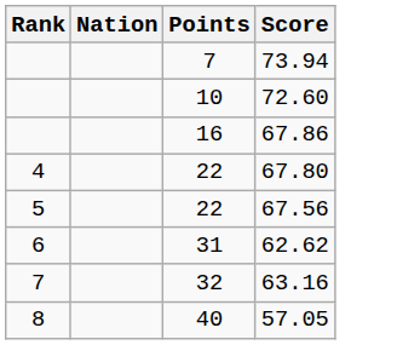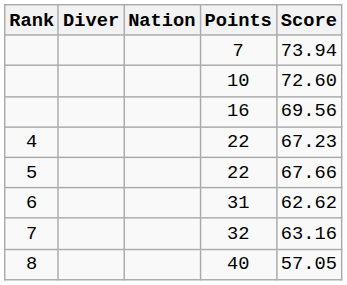 <table class="wikitable sortable" style="text-align:center">
 <tr>
 <th>Rank</th>
+<th>Diver</th>
 <th>Nation</th>
 <th>Points</th>
 <th>Score</th>
 </tr>
 <tr>
 <td></td>
 <td align=left></td>
+<td align=left></td>
 <td>7</td>
 <td>73.94</td>
 </tr>
 <tr>
 <td></td>
+<td align=left></td>
 <td align=left></td>
 <td>10</td>
 <td>72.60</td>
 </tr>
 <tr>
 <td></td>
 <td align=left></td>
+<td align=left></td>
 <td>16</td>
-<td>67.86</td>
+<td>69.56</td>
 </tr>
 <tr>
 <td>4</td>
 <td align=left></td>
+<td align=left></td>
 <td>22</td>
-<td>67.80</td>
+<td>67.23</td>
 </tr>
 <tr>
 <td>5</td>
 <td align=left></td>
+<td align=left></td>
 <td>22</td>
-<td>67.56</td>
+<td>67.66</td>
 </tr>
 <tr>
 <td>6</td>
+<td align=left></td>
 <td align=left></td>
 <td>31</td>
 <td>62.62</td>
 </tr>
 <tr>
 <td>7</td>
 <td align=left></td>
+<td align=left></td>
 <td>32</td>
 <td>63.16</td>
 </tr>
 <tr>
 <td>8</td>
 <td align=left></td>
+<td align=left></td>
 <td>40</td>
 <td>57.05</td>
 </tr>
 </table>
